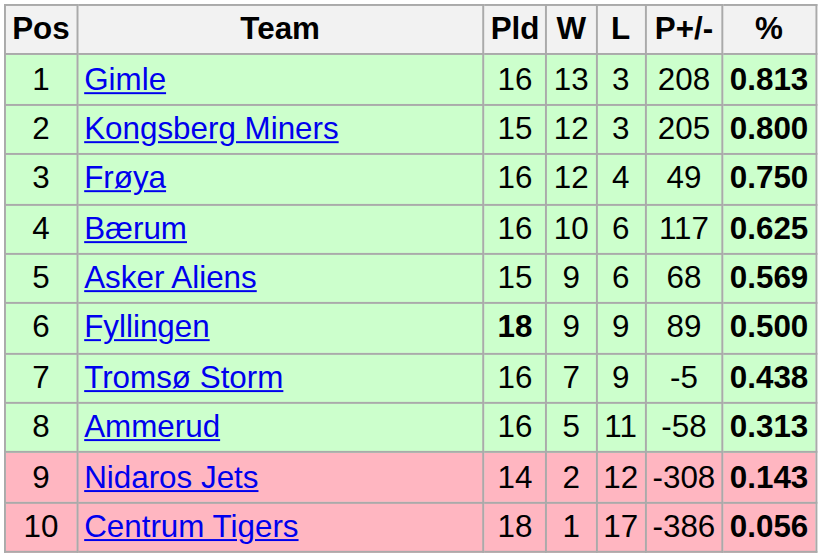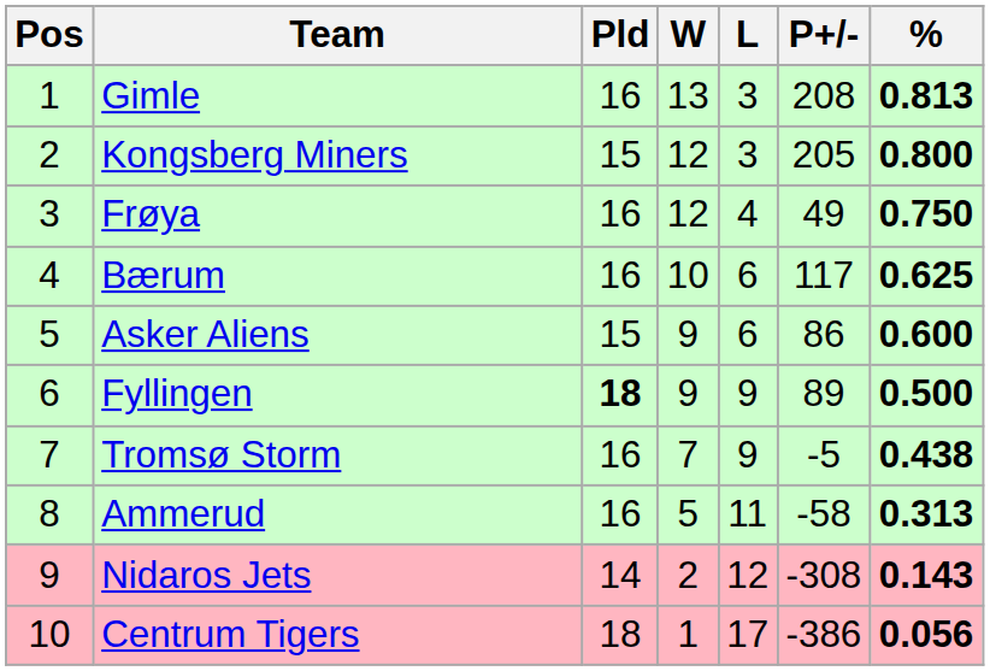 <table class="wikitable" style="text-align: center;">
 <tr>
 <th>Pos</th>
 <th scope="col" style="width: 200px;">Team</th>
 <th>Pld</th>
 <th>W</th>
 <th>L</th>
 <th>P+/-</th>
 <th>%</th>
 </tr>
 <tr style="background: #ccffcc;">
 <td>1</td>
 <td style="text-align:left;"><a href='#'>Gimle</a></td>
 <td>16</td>
 <td>13</td>
 <td>3</td>
 <td>208</td>
 <td><strong>0.813</strong></td>
 </tr>
 <tr style="background: #ccffcc;">
 <td>2</td>
 <td style="text-align:left;"><a href='#'>Kongsberg Miners</a></td>
 <td>15</td>
 <td>12</td>
 <td>3</td>
 <td>205</td>
 <td><strong>0.800</strong></td>
 </tr>
 <tr style="background: #ccffcc;">
 <td>3</td>
 <td style="text-align:left;"><a href='#'>Frøya</a></td>
 <td>16</td>
 <td>12</td>
 <td>4</td>
 <td>49</td>
 <td><strong>0.750</strong></td>
 </tr>
 <tr style="background: #ccffcc;">
 <td>4</td>
 <td style="text-align:left;"><a href='#'>Bærum</a></td>
 <td>16</td>
 <td>10</td>
 <td>6</td>
 <td>117</td>
 <td><strong>0.625</strong></td>
 </tr>
 <tr style="background: #ccffcc;">
 <td>5</td>
 <td style="text-align:left;"><a href='#'>Asker Aliens</a></td>
 <td>15</td>
 <td>9</td>
 <td>6</td>
-<td>68</td>
-<td><strong>0.569</strong></td>
+<td>86</td>
+<td><strong>0.600</strong></td>
 </tr>
 <tr style="background: #ccffcc;">
 <td>6</td>
 <td style="text-align:left;"><a href='#'>Fyllingen</a></td>
 <td><strong>18</strong></td>
 <td>9</td>
 <td>9</td>
 <td>89</td>
 <td><strong>0.500</strong></td>
 </tr>
 <tr style="background: #ccffcc;">
 <td>7</td>
 <td style="text-align:left;"><a href='#'>Tromsø Storm</a></td>
 <td>16</td>
 <td>7</td>
 <td>9</td>
 <td>-5</td>
 <td><strong>0.438</strong></td>
 </tr>
 <tr style="background: #ccffcc;">
 <td>8</td>
 <td style="text-align:left;"><a href='#'>Ammerud</a></td>
 <td>16</td>
 <td>5</td>
 <td>11</td>
 <td>-58</td>
 <td><strong>0.313</strong></td>
 </tr>
 <tr style="background: #FFB6C1;">
 <td>9</td>
 <td style="text-align:left;"><a href='#'>Nidaros Jets</a></td>
 <td>14</td>
 <td>2</td>
 <td>12</td>
 <td>-308</td>
 <td><strong>0.143</strong></td>
 </tr>
 <tr style="background: #FFB6C1;">
 <td>10</td>
 <td style="text-align:left;"><a href='#'>Centrum Tigers</a></td>
 <td>18</td>
 <td>1</td>
 <td>17</td>
 <td>-386</td>
 <td><strong>0.056</strong></td>
 </tr>
 </table>
